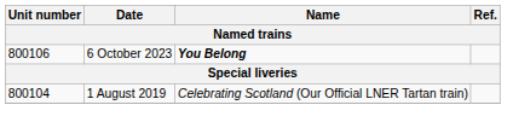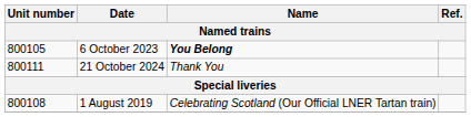 <table class="wikitable">
 <tr>
 <th>Unit number</th>
 <th>Date</th>
 <th>Name</th>
 <th>Ref.</th>
 </tr>
 <tr>
 <th colspan=4>Named trains</th>
 </tr>
 <tr>
-<td>800106</td>
+<td>800105</td>
 <td>6 October 2023</td>
 <td><strong><em>You Belong</em></strong></td>
+<td></td>
+</tr>
+<tr>
+<td>800111</td>
+<td>21 October 2024</td>
+<td><em>Thank You</em></td>
 <td></td>
 </tr>
 <tr>
 <th colspan=4>Special liveries</th>
 </tr>
 <tr>
-<td>800104</td>
+<td>800108</td>
 <td>1 August 2019</td>
 <td><em>Celebrating Scotland</em> (Our Official LNER Tartan train)</td>
 <td></td>
 </tr>
 <tr>
 </tr>
 </table>
